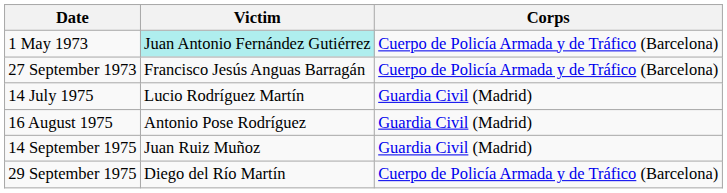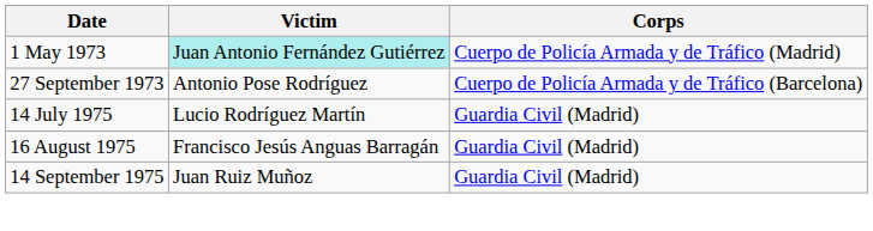 <table class="wikitable">
 <tr>
 <th>Date</th>
 <th>Victim</th>
 <th>Corps</th>
 </tr>
 <tr valign=top>
 <td>1 May 1973</td>
 <td style="background: paleturquoise;">Juan Antonio Fernández Gutiérrez</td>
-<td><a href='#'>Cuerpo de Policía Armada y de Tráfico</a> (Barcelona)</td>
+<td><a href='#'>Cuerpo de Policía Armada y de Tráfico</a> (Madrid)</td>
 </tr>
 <tr valign=top>
 <td>27 September 1973</td>
-<td>Francisco Jesús Anguas Barragán</td>
+<td>Antonio Pose Rodríguez</td>
 <td><a href='#'>Cuerpo de Policía Armada y de Tráfico</a> (Barcelona)</td>
 </tr>
 <tr valign=top>
 <td>14 July 1975</td>
 <td>Lucio Rodríguez Martín</td>
 <td><a href='#'>Guardia Civil</a> (Madrid)</td>
 </tr>
 <tr valign=top>
 <td>16 August 1975</td>
-<td>Antonio Pose Rodríguez</td>
+<td>Francisco Jesús Anguas Barragán</td>
 <td><a href='#'>Guardia Civil</a> (Madrid)</td>
 </tr>
 <tr valign=top>
 <td>14 September 1975</td>
 <td>Juan Ruiz Muñoz</td>
 <td><a href='#'>Guardia Civil</a> (Madrid)</td>
 </tr>
-<tr valign=top>
-<td>29 September 1975</td>
-<td>Diego del Río Martín</td>
-<td><a href='#'>Cuerpo de Policía Armada y de Tráfico</a> (Barcelona)</td>
-</tr>
 </table>
